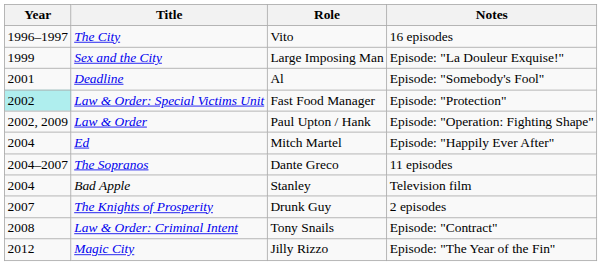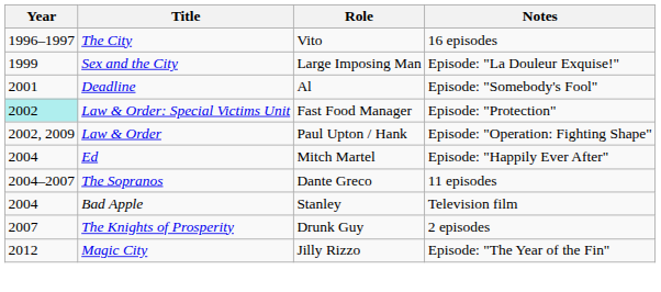 <table class="wikitable sortable">
 <tr>
 <th>Year</th>
 <th>Title</th>
 <th>Role</th>
 <th>Notes</th>
 </tr>
 <tr>
 <td>1996–1997</td>
 <td><a href='#'><em>The City</em></a></td>
 <td>Vito</td>
 <td>16 episodes</td>
 </tr>
 <tr>
 <td>1999</td>
 <td><em><a href='#'>Sex and the City</a></em></td>
 <td>Large Imposing Man</td>
 <td>Episode: "La Douleur Exquise!"</td>
 </tr>
 <tr>
 <td>2001</td>
 <td><a href='#'><em>Deadline</em></a></td>
 <td>Al</td>
 <td>Episode: "Somebody's Fool"</td>
 </tr>
 <tr>
 <td style="background: paleturquoise;">2002</td>
 <td><em><a href='#'>Law & Order: Special Victims Unit</a></em></td>
 <td>Fast Food Manager</td>
 <td>Episode: "Protection"</td>
 </tr>
 <tr>
 <td>2002, 2009</td>
 <td><em><a href='#'>Law & Order</a></em></td>
 <td>Paul Upton / Hank</td>
 <td>Episode: "Operation: Fighting Shape"</td>
 </tr>
 <tr>
 <td>2004</td>
 <td><a href='#'><em>Ed</em></a></td>
 <td>Mitch Martel</td>
 <td>Episode: "Happily Ever After"</td>
 </tr>
 <tr>
 <td>2004–2007</td>
 <td><em><a href='#'>The Sopranos</a></em></td>
 <td>Dante Greco</td>
 <td>11 episodes</td>
 </tr>
 <tr>
 <td>2004</td>
 <td><em>Bad Apple</em></td>
 <td>Stanley</td>
 <td>Television film</td>
 </tr>
 <tr>
 <td>2007</td>
 <td><em><a href='#'>The Knights of Prosperity</a></em></td>
 <td>Drunk Guy</td>
 <td>2 episodes</td>
 </tr>
 <tr>
-<td>2008</td>
-<td><em><a href='#'>Law & Order: Criminal Intent</a></em></td>
-<td>Tony Snails</td>
-<td>Episode: "Contract"</td>
-</tr>
-<tr>
 <td>2012</td>
 <td><a href='#'><em>Magic City</em></a></td>
 <td>Jilly Rizzo</td>
 <td>Episode: "The Year of the Fin"</td>
 </tr>
 </table>
